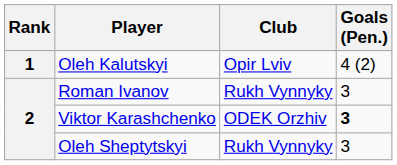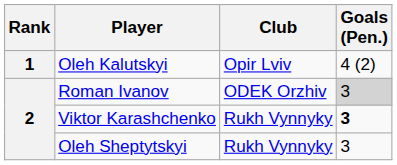 <table class="wikitable">
 <tr>
 <th>Rank</th>
 <th>Player</th>
 <th>Club</th>
 <th>Goals<br>(Pen.)</th>
 </tr>
 <tr>
 <th>1</th>
 <td align="left"> <a href='#'>Oleh Kalutskyi</a></td>
 <td align="left"><a href='#'>Opir Lviv</a></td>
 <td>4 (2)</td>
 </tr>
 <tr>
 <th rowspan=3>2</th>
 <td align="left"> <a href='#'>Roman Ivanov</a></td>
-<td align="left"><a href='#'>Rukh Vynnyky</a></td>
-<td>3</td>
+<td align="left"><a href='#'>ODEK Orzhiv</a></td>
+<td style="background: lightgrey;">3</td>
 </tr>
 <tr>
 <td align="left"> <a href='#'>Viktor Karashchenko</a></td>
-<td align="left"><a href='#'>ODEK Orzhiv</a></td>
+<td align="left"><a href='#'>Rukh Vynnyky</a></td>
 <td><strong>3</strong></td>
 </tr>
 <tr>
 <td align="left"> <a href='#'>Oleh Sheptytskyi</a></td>
 <td align="left"><a href='#'>Rukh Vynnyky</a></td>
 <td>3</td>
 </tr>
 </table>
